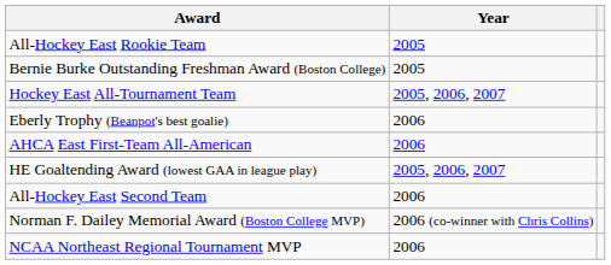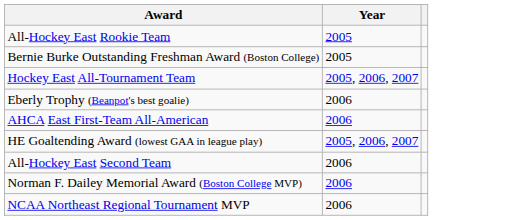 <table class="wikitable" border="1">
 <tr>
 <th>Award</th>
 <th>Year</th>
 <th></th>
 </tr>
 <tr>
 <td>All-<a href='#'>Hockey East</a> <a href='#'>Rookie Team</a></td>
 <td><a href='#'>2005</a></td>
 <td></td>
 </tr>
 <tr>
 <td>Bernie Burke Outstanding Freshman Award <small>(Boston College)</small></td>
 <td>2005</td>
 <td></td>
 </tr>
 <tr>
 <td><a href='#'>Hockey East</a> <a href='#'>All-Tournament Team</a></td>
 <td><a href='#'>2005</a>, <a href='#'>2006</a>, <a href='#'>2007</a></td>
 <td></td>
 </tr>
 <tr>
 <td>Eberly Trophy <small>(<a href='#'>Beanpot</a>'s best goalie)</small></td>
 <td>2006</td>
 <td></td>
 </tr>
 <tr>
 <td><a href='#'>AHCA</a> <a href='#'>East First-Team All-American</a></td>
 <td><a href='#'>2006</a></td>
 </tr>
 <tr>
 <td>HE Goaltending Award <small>(lowest GAA in league play)</small></td>
 <td><a href='#'>2005</a>, <a href='#'>2006</a>, <a href='#'>2007</a></td>
 <td></td>
 </tr>
 <tr>
 <td>All-<a href='#'>Hockey East</a> <a href='#'>Second Team</a></td>
 <td>2006</td>
 <td></td>
 </tr>
 <tr>
 <td>Norman F. Dailey Memorial Award <small>(<a href='#'>Boston College</a> MVP)</small></td>
-<td>2006 <small>(co-winner with <a href='#'>Chris Collins</a>)</small></td>
+<td><a href='#'>2006</a></td>
 <td></td>
 </tr>
 <tr>
 <td><a href='#'>NCAA Northeast Regional Tournament</a> MVP</td>
 <td>2006</td>
 <td></td>
 </tr>
 </table>
